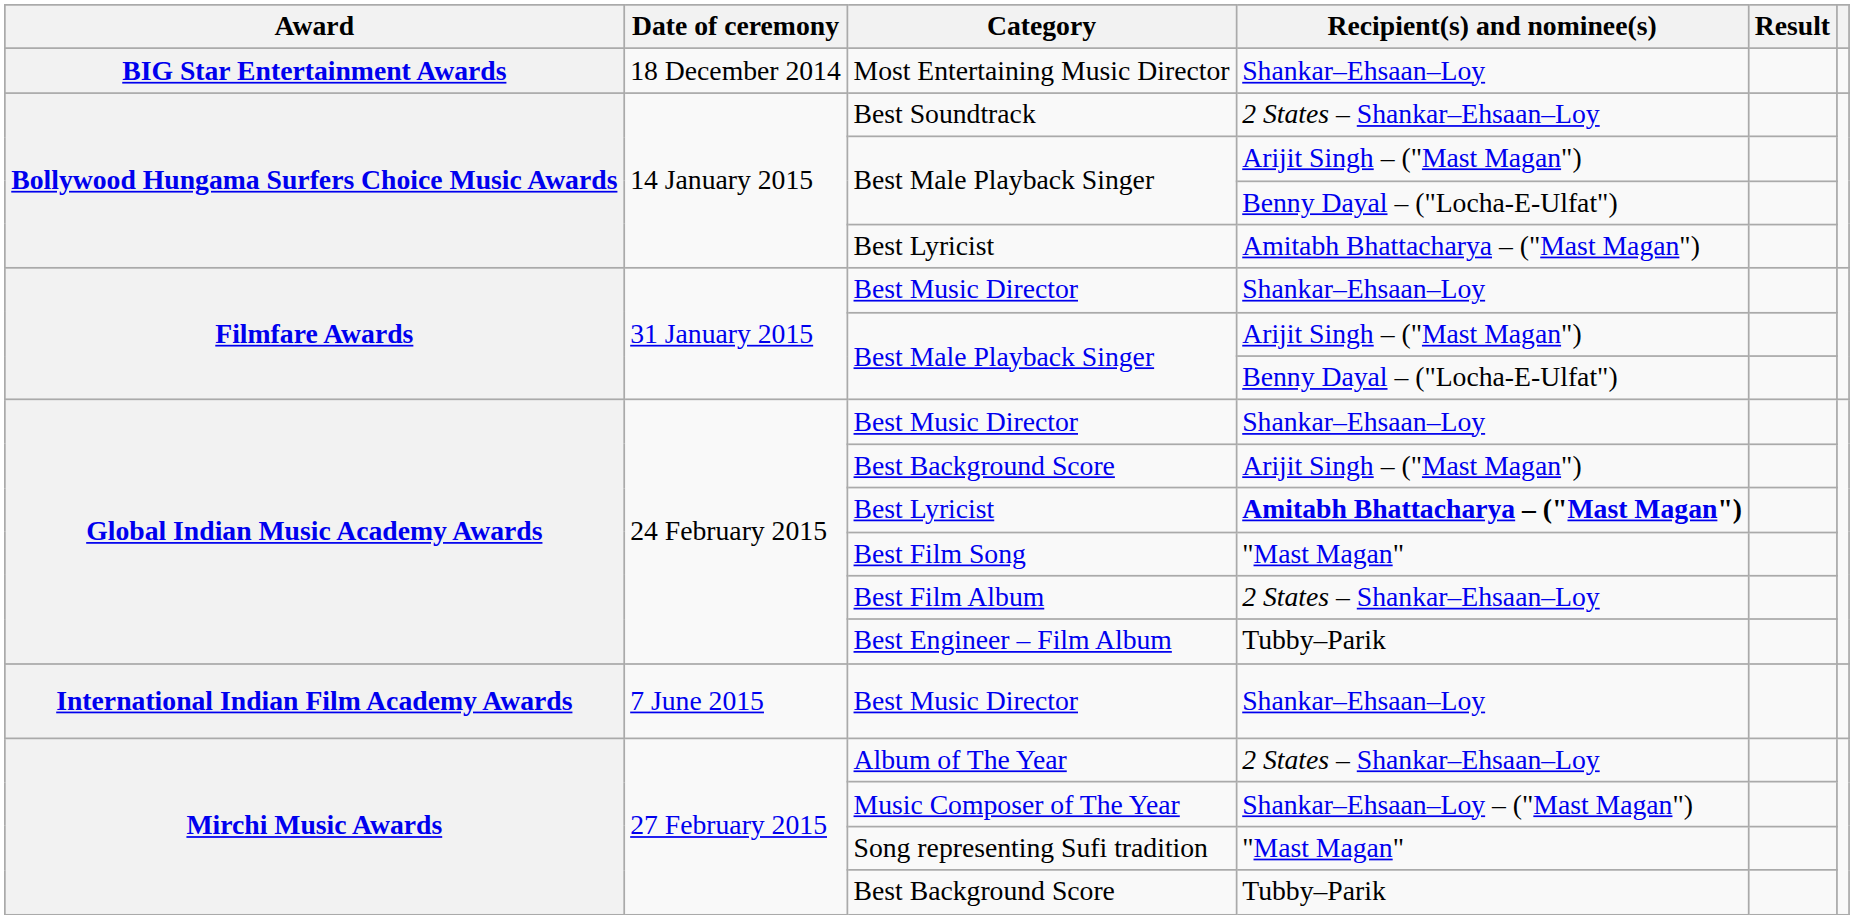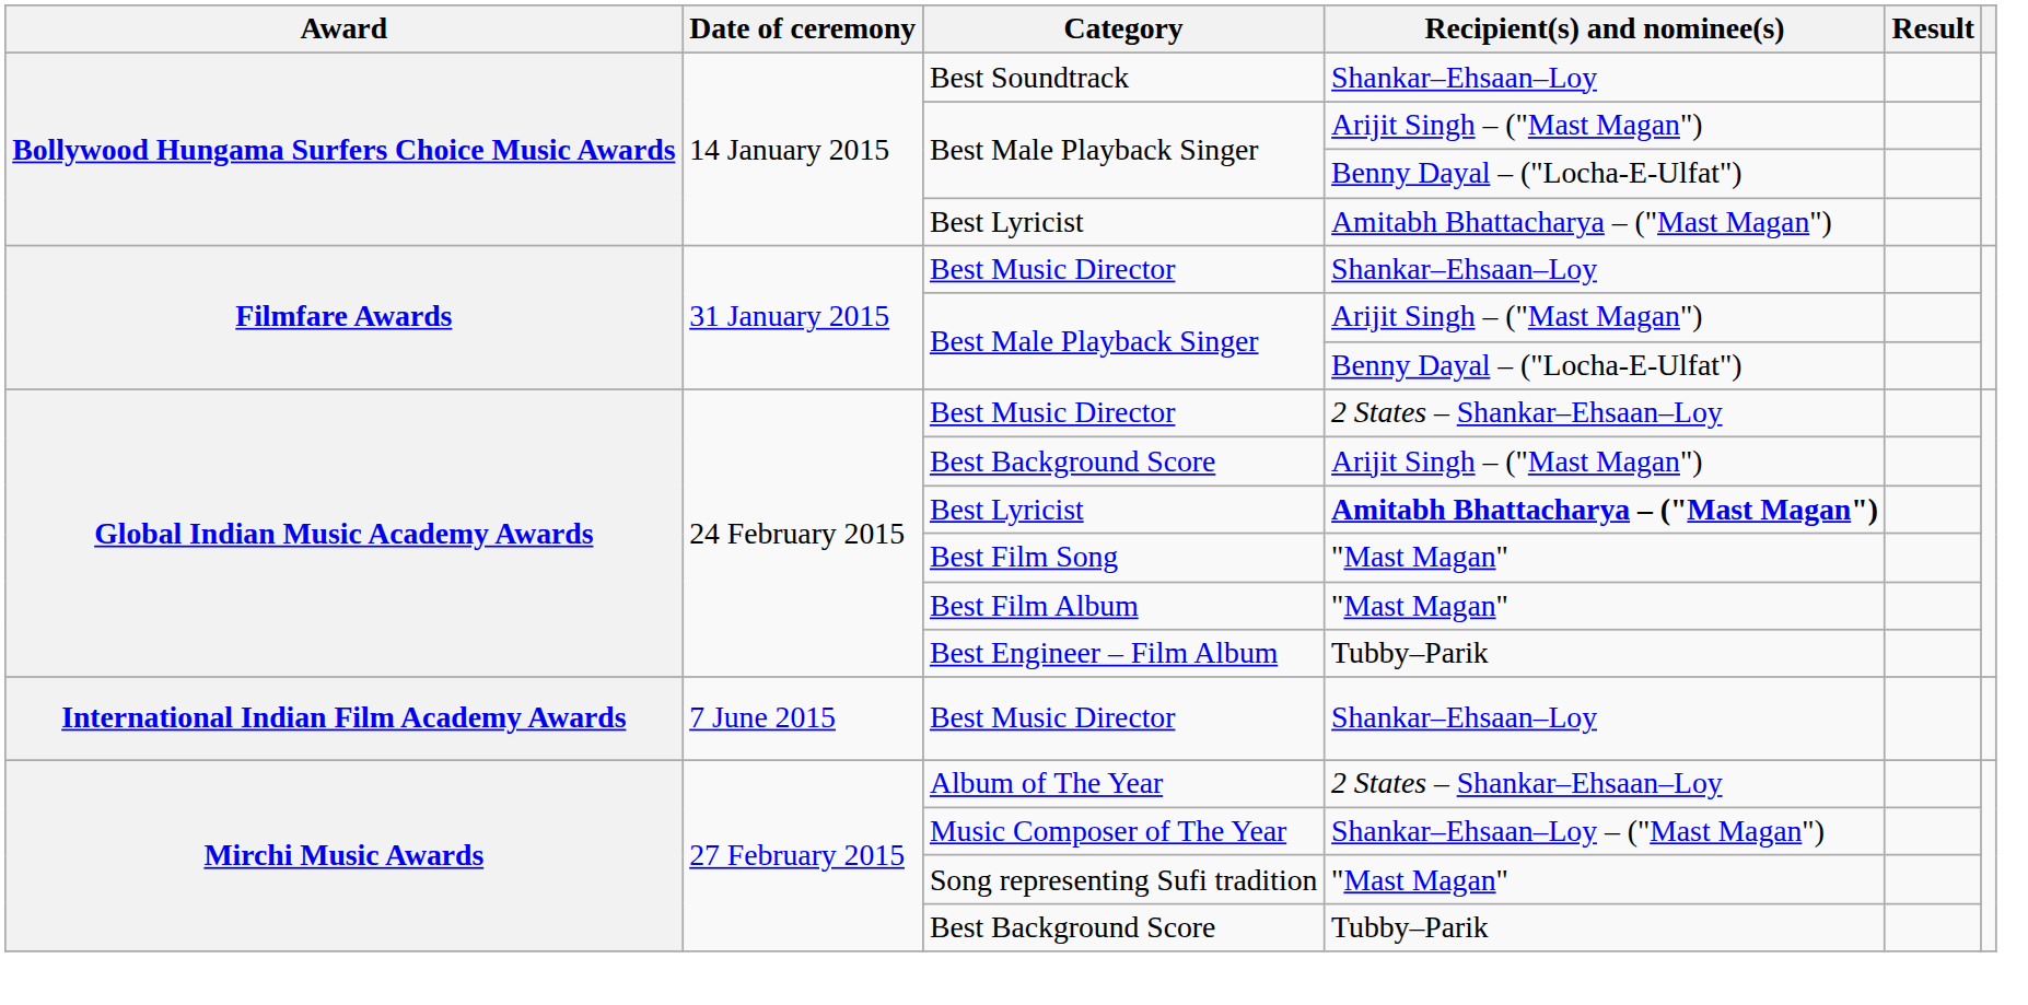 <table class="wikitable plainrowheaders sortable">
 <tr>
 <th scope="col">Award</th>
 <th scope="col">Date of ceremony</th>
 <th scope="col">Category</th>
 <th scope="col">Recipient(s) and nominee(s)</th>
 <th scope="col">Result</th>
 <th scope="col" class="unsortable"></th>
 </tr>
 <tr>
-<th scope="row"><a href='#'>BIG Star Entertainment Awards</a></th>
-<td>18 December 2014</td>
-<td>Most Entertaining Music Director</td>
-<td><a href='#'>Shankar–Ehsaan–Loy</a></td>
-<td></td>
-<td align="center"></td>
-</tr>
-<tr>
 <th scope="row" rowspan="4"><a href='#'>Bollywood Hungama Surfers Choice Music Awards</a></th>
 <td rowspan="4">14 January 2015</td>
 <td>Best Soundtrack</td>
-<td><em>2 States</em> – <a href='#'>Shankar–Ehsaan–Loy</a></td>
+<td><a href='#'>Shankar–Ehsaan–Loy</a></td>
 <td></td>
 <td rowspan="4" align="center"></td>
 </tr>
 <tr>
 <td rowspan="2">Best Male Playback Singer</td>
 <td><a href='#'>Arijit Singh</a> – ("<a href='#'>Mast Magan</a>")</td>
 <td></td>
 </tr>
 <tr>
 <td><a href='#'>Benny Dayal</a> – ("Locha-E-Ulfat")</td>
 <td></td>
 </tr>
 <tr>
 <td>Best Lyricist</td>
 <td><a href='#'>Amitabh Bhattacharya</a> – ("<a href='#'>Mast Magan</a>")</td>
 <td></td>
 </tr>
 <tr>
 <th scope="row" rowspan="3"><a href='#'>Filmfare Awards</a></th>
 <td rowspan="3"><a href='#'>31 January 2015</a></td>
 <td><a href='#'>Best Music Director</a></td>
 <td><a href='#'>Shankar–Ehsaan–Loy</a></td>
 <td></td>
 <td rowspan="3" align="center"><br></td>
 </tr>
 <tr>
 <td rowspan="2"><a href='#'>Best Male Playback Singer</a></td>
 <td><a href='#'>Arijit Singh</a> – ("<a href='#'>Mast Magan</a>")</td>
 <td></td>
 </tr>
 <tr>
 <td><a href='#'>Benny Dayal</a> – ("Locha-E-Ulfat")</td>
 <td></td>
 </tr>
 <tr>
 <th rowspan="6" scope="row"><a href='#'>Global Indian Music Academy Awards</a></th>
 <td rowspan="6">24 February 2015</td>
 <td><a href='#'>Best Music Director</a></td>
-<td><a href='#'>Shankar–Ehsaan–Loy</a></td>
+<td><em>2 States</em> – <a href='#'>Shankar–Ehsaan–Loy</a></td>
 <td></td>
 <td rowspan="6" align="center"><br></td>
 </tr>
 <tr>
 <td><a href='#'>Best Background Score</a></td>
 <td><a href='#'>Arijit Singh</a> – ("<a href='#'>Mast Magan</a>")</td>
 <td></td>
 </tr>
 <tr>
 <td><a href='#'>Best Lyricist</a></td>
 <td><strong><a href='#'>Amitabh Bhattacharya</a> – ("<a href='#'>Mast Magan</a>")</strong></td>
 <td></td>
 </tr>
 <tr>
 <td><a href='#'>Best Film Song</a></td>
 <td>"<a href='#'>Mast Magan</a>"</td>
 <td></td>
 </tr>
 <tr>
 <td><a href='#'>Best Film Album</a></td>
-<td><em>2 States</em> – <a href='#'>Shankar–Ehsaan–Loy</a></td>
+<td>"<a href='#'>Mast Magan</a>"</td>
 <td></td>
 </tr>
 <tr>
 <td><a href='#'>Best Engineer – Film Album</a></td>
 <td>Tubby–Parik</td>
 <td></td>
 </tr>
 <tr>
 <th scope="row"><a href='#'>International Indian Film Academy Awards</a></th>
 <td><a href='#'>7 June 2015</a></td>
 <td><a href='#'>Best Music Director</a></td>
 <td><a href='#'>Shankar–Ehsaan–Loy</a></td>
 <td></td>
 <td align="center"><br><br></td>
 </tr>
 <tr>
 <th scope="row" rowspan="4"><a href='#'>Mirchi Music Awards</a></th>
 <td rowspan="4"><a href='#'>27 February 2015</a></td>
 <td><a href='#'>Album of The Year</a></td>
 <td><em>2 States</em> – <a href='#'>Shankar–Ehsaan–Loy</a></td>
 <td></td>
 <td rowspan="4" align="center"></td>
 </tr>
 <tr>
 <td><a href='#'>Music Composer of The Year</a></td>
 <td><a href='#'>Shankar–Ehsaan–Loy</a> – ("<a href='#'>Mast Magan</a>")</td>
 <td></td>
 </tr>
 <tr>
 <td>Song representing Sufi tradition</td>
 <td>"<a href='#'>Mast Magan</a>"</td>
 <td></td>
 </tr>
 <tr>
 <td>Best Background Score</td>
 <td>Tubby–Parik</td>
 <td></td>
 </tr>
 </table>
